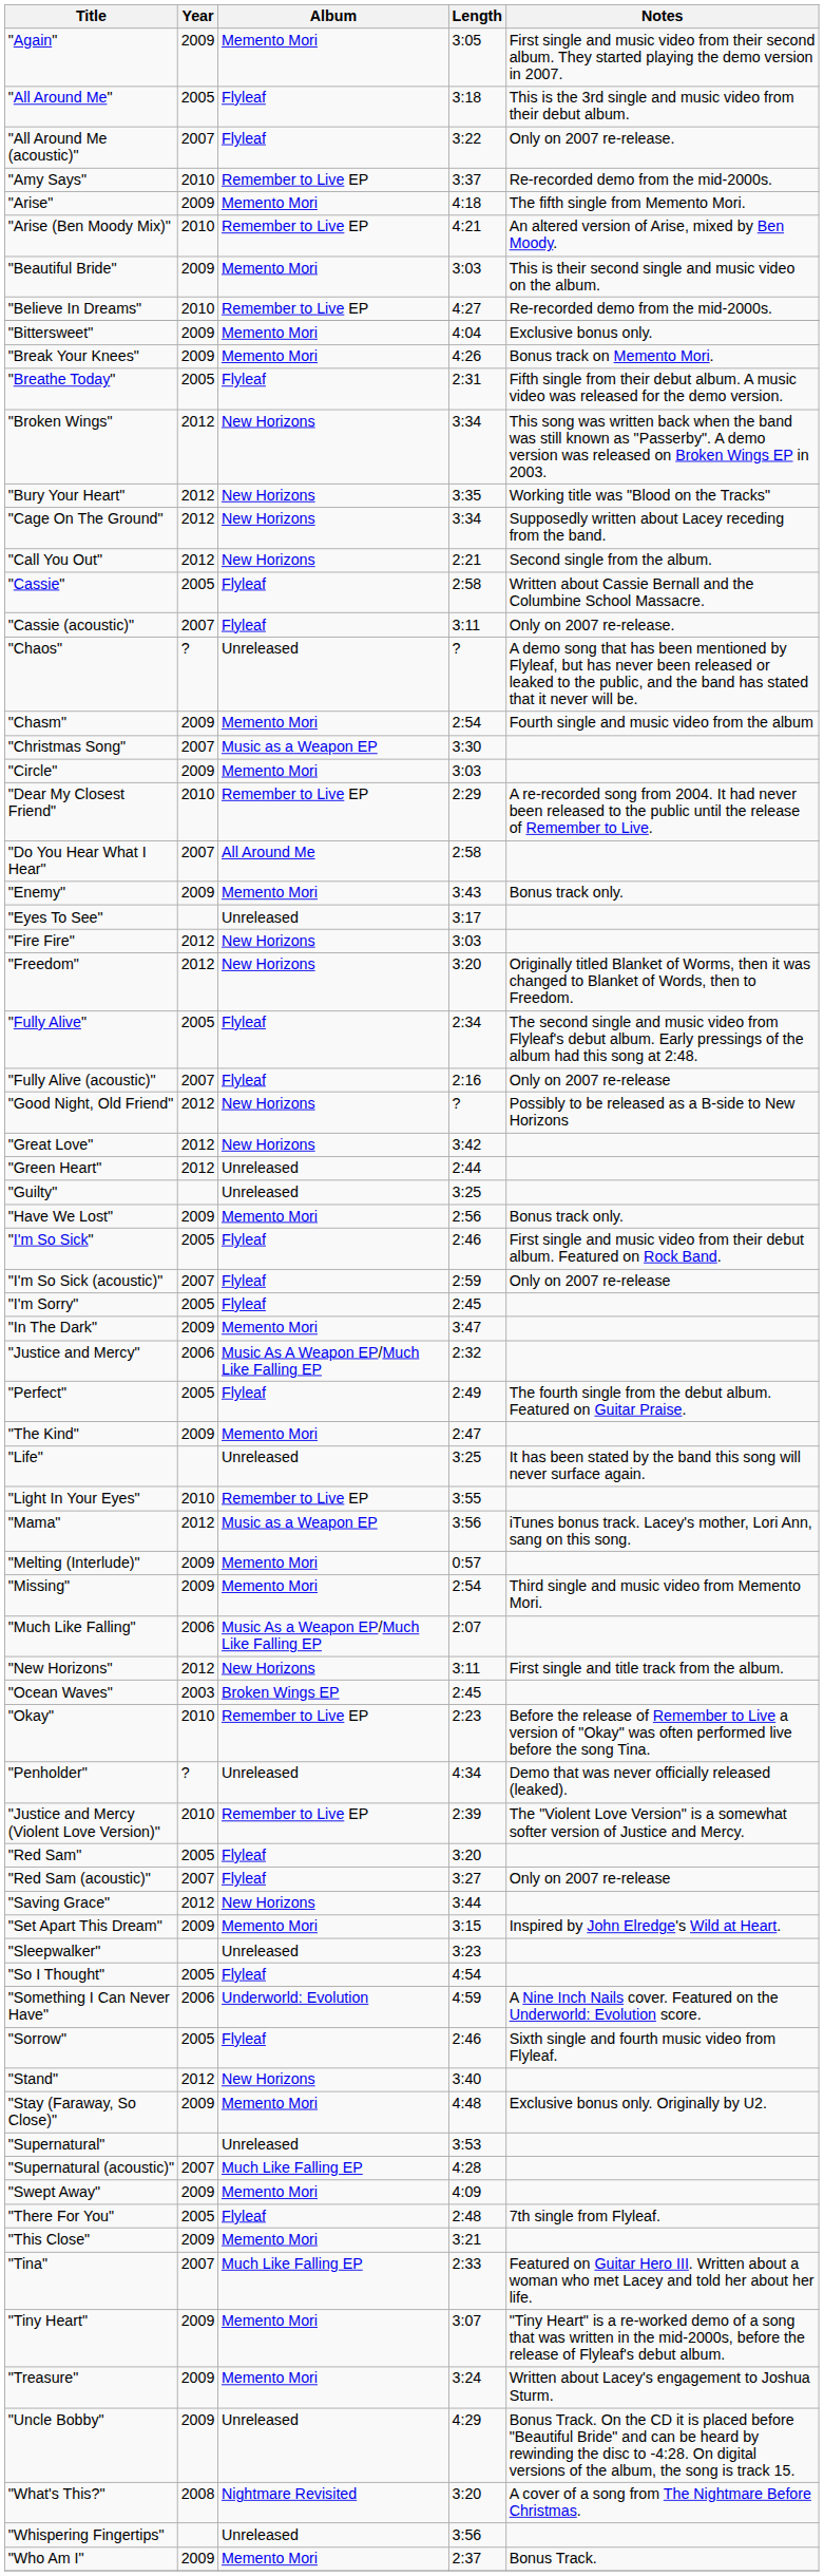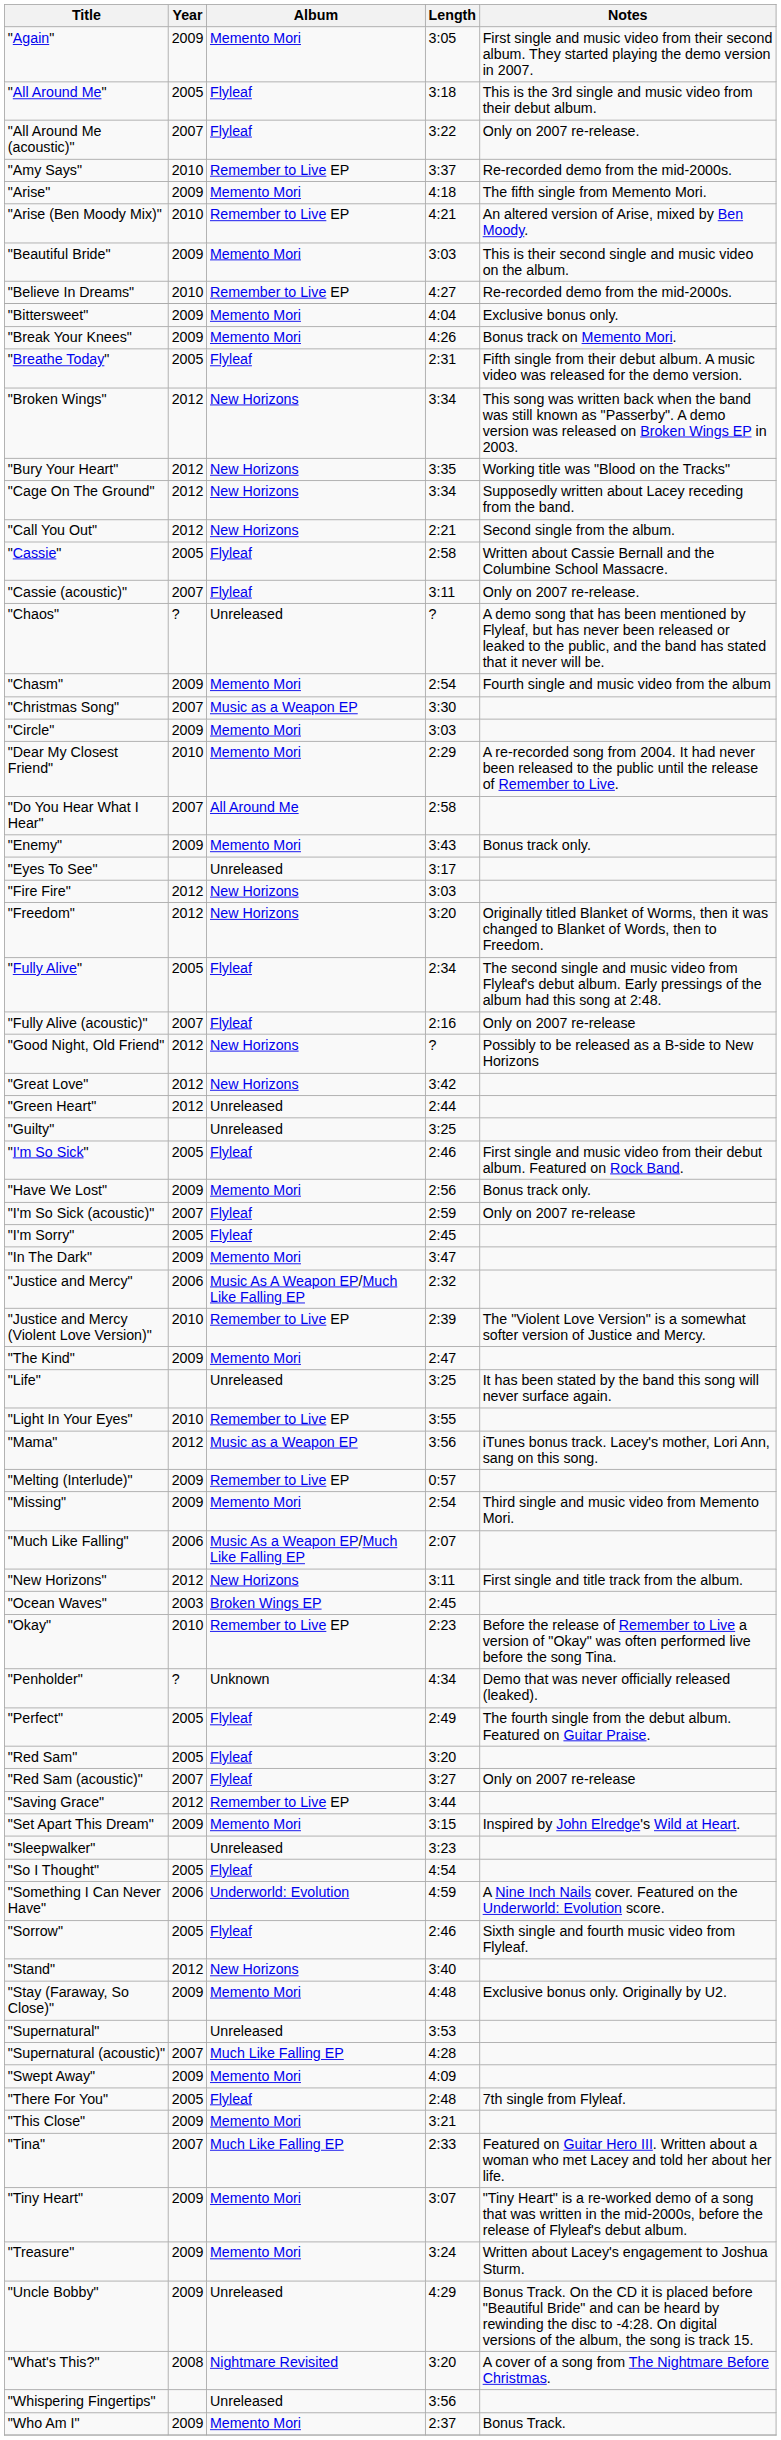 <table class="wikitable sortable">
 <tr>
 <th width="21%">Title</th>
 <th width="1%">Year</th>
 <th width="28%">Album</th>
 <th width="1%">Length</th>
 <th width="38%">Notes</th>
 </tr>
 <tr valign="top">
 <td>"<a href='#'>Again</a>"</td>
 <td>2009</td>
 <td><a href='#'>Memento Mori</a></td>
 <td>3:05</td>
 <td>First single and music video from their second album. They started playing the demo version in 2007.</td>
 </tr>
 <tr valign="top">
 <td>"<a href='#'>All Around Me</a>"</td>
 <td>2005</td>
 <td><a href='#'>Flyleaf</a></td>
 <td>3:18</td>
 <td>This is the 3rd single and music video from their debut album.</td>
 </tr>
 <tr valign="top">
 <td>"All Around Me (acoustic)"</td>
 <td>2007</td>
 <td><a href='#'>Flyleaf</a></td>
 <td>3:22</td>
 <td>Only on 2007 re-release.</td>
 </tr>
 <tr valign="top">
 <td>"Amy Says"</td>
 <td>2010</td>
 <td><a href='#'>Remember to Live</a> EP</td>
 <td>3:37</td>
 <td>Re-recorded demo from the mid-2000s.</td>
 </tr>
 <tr valign="top">
 <td>"Arise"</td>
 <td>2009</td>
 <td><a href='#'>Memento Mori</a></td>
 <td>4:18</td>
 <td>The fifth single from Memento Mori.</td>
 </tr>
 <tr valign="top">
 <td>"Arise (Ben Moody Mix)"</td>
 <td>2010</td>
 <td><a href='#'>Remember to Live</a> EP</td>
 <td>4:21</td>
 <td>An altered version of Arise, mixed by <a href='#'>Ben Moody</a>.</td>
 </tr>
 <tr valign="top">
 <td>"Beautiful Bride"</td>
 <td>2009</td>
 <td><a href='#'>Memento Mori</a></td>
 <td>3:03</td>
 <td>This is their second single and music video on the album.</td>
 </tr>
 <tr valign="top">
 <td>"Believe In Dreams"</td>
 <td>2010</td>
 <td><a href='#'>Remember to Live</a> EP</td>
 <td>4:27</td>
 <td>Re-recorded demo from the mid-2000s.</td>
 </tr>
 <tr valign="top">
 </tr>
 <tr valign="top">
 <td>"Bittersweet"</td>
 <td>2009</td>
 <td><a href='#'>Memento Mori</a></td>
 <td>4:04</td>
 <td>Exclusive bonus only.</td>
 </tr>
 <tr valign="top">
 <td>"Break Your Knees"</td>
 <td>2009</td>
 <td><a href='#'>Memento Mori</a></td>
 <td>4:26</td>
 <td>Bonus track on <a href='#'>Memento Mori</a>.</td>
 </tr>
 <tr valign="top">
 <td>"<a href='#'>Breathe Today</a>"</td>
 <td>2005</td>
 <td><a href='#'>Flyleaf</a></td>
 <td>2:31</td>
 <td>Fifth single from their debut album. A music video was released for the demo version.</td>
 </tr>
 <tr valign="top">
 <td>"Broken Wings"</td>
 <td>2012</td>
 <td><a href='#'>New Horizons</a></td>
 <td>3:34</td>
 <td>This song was written back when the band was still known as "Passerby". A demo version was released on <a href='#'>Broken Wings EP</a> in 2003.</td>
 </tr>
 <tr valign="top">
 <td>"Bury Your Heart"</td>
 <td>2012</td>
 <td><a href='#'>New Horizons</a></td>
 <td>3:35</td>
 <td>Working title was "Blood on the Tracks"</td>
 </tr>
 <tr valign="top">
 <td>"Cage On The Ground"</td>
 <td>2012</td>
 <td><a href='#'>New Horizons</a></td>
 <td>3:34</td>
 <td>Supposedly written about Lacey receding from the band.</td>
 </tr>
 <tr valign="top">
 <td>"Call You Out"</td>
 <td>2012</td>
 <td><a href='#'>New Horizons</a></td>
 <td>2:21</td>
 <td>Second single from the album.</td>
 </tr>
 <tr valign="top">
 <td>"<a href='#'>Cassie</a>"</td>
 <td>2005</td>
 <td><a href='#'>Flyleaf</a></td>
 <td>2:58</td>
 <td>Written about Cassie Bernall and the Columbine School Massacre.</td>
 </tr>
 <tr valign="top">
 <td>"Cassie (acoustic)"</td>
 <td>2007</td>
 <td><a href='#'>Flyleaf</a></td>
 <td>3:11</td>
 <td>Only on 2007 re-release.</td>
 </tr>
 <tr valign="top">
 <td>"Chaos"</td>
 <td>?</td>
 <td>Unreleased</td>
 <td>?</td>
 <td>A demo song that has been mentioned by Flyleaf, but has never been released or leaked to the public, and the band has stated that it never will be.</td>
 </tr>
 <tr valign="top">
 <td>"Chasm"</td>
 <td>2009</td>
 <td><a href='#'>Memento Mori</a></td>
 <td>2:54</td>
 <td>Fourth single and music video from the album</td>
 </tr>
 <tr valign="top">
 <td>"Christmas Song"</td>
 <td>2007</td>
 <td><a href='#'>Music as a Weapon EP</a></td>
 <td>3:30</td>
 <td></td>
 </tr>
 <tr valign="top">
 <td>"Circle"</td>
 <td>2009</td>
 <td><a href='#'>Memento Mori</a></td>
 <td>3:03</td>
 <td></td>
 </tr>
 <tr valign="top">
 <td>"Dear My Closest Friend"</td>
 <td>2010</td>
-<td><a href='#'>Remember to Live</a> EP</td>
+<td><a href='#'>Memento Mori</a></td>
 <td>2:29</td>
 <td>A re-recorded song from 2004. It had never been released to the public until the release of <a href='#'>Remember to Live</a>.</td>
 </tr>
 <tr valign="top">
 <td>"Do You Hear What I Hear"</td>
 <td>2007</td>
 <td><a href='#'>All Around Me</a></td>
 <td>2:58</td>
 <td></td>
 </tr>
 <tr valign="top">
 <td>"Enemy"</td>
 <td>2009</td>
 <td><a href='#'>Memento Mori</a></td>
 <td>3:43</td>
 <td>Bonus track only.</td>
 </tr>
 <tr valign="top">
 <td>"Eyes To See"</td>
 <td></td>
 <td>Unreleased</td>
 <td>3:17</td>
 <td></td>
 </tr>
 <tr valign="top">
 <td>"Fire Fire"</td>
 <td>2012</td>
 <td><a href='#'>New Horizons</a></td>
 <td>3:03</td>
 <td></td>
 </tr>
 <tr valign="top">
 <td>"Freedom"</td>
 <td>2012</td>
 <td><a href='#'>New Horizons</a></td>
 <td>3:20</td>
 <td>Originally titled Blanket of Worms, then it was changed to Blanket of Words, then to Freedom.</td>
 </tr>
 <tr valign="top">
 <td>"<a href='#'>Fully Alive</a>"</td>
 <td>2005</td>
 <td><a href='#'>Flyleaf</a></td>
 <td>2:34</td>
 <td>The second single and music video from Flyleaf's debut album. Early pressings of the album had this song at 2:48.</td>
 </tr>
 <tr valign="top">
 <td>"Fully Alive (acoustic)"</td>
 <td>2007</td>
 <td><a href='#'>Flyleaf</a></td>
 <td>2:16</td>
 <td>Only on 2007 re-release</td>
 </tr>
 <tr valign="top">
 <td>"Good Night, Old Friend"</td>
 <td>2012</td>
 <td><a href='#'>New Horizons</a></td>
 <td>?</td>
 <td>Possibly to be released as a B-side to New Horizons</td>
 </tr>
 <tr valign="top">
 <td>"Great Love"</td>
 <td>2012</td>
 <td><a href='#'>New Horizons</a></td>
 <td>3:42</td>
 <td></td>
 </tr>
 <tr valign="top">
 <td>"Green Heart"</td>
 <td>2012</td>
 <td>Unreleased</td>
 <td>2:44</td>
 <td></td>
 </tr>
 <tr valign="top">
 <td>"Guilty"</td>
 <td></td>
 <td>Unreleased</td>
 <td>3:25</td>
 <td></td>
 </tr>
 <tr valign="top">
+<td>"<a href='#'>I'm So Sick</a>"</td>
+<td>2005</td>
+<td><a href='#'>Flyleaf</a></td>
+<td>2:46</td>
+<td>First single and music video from their debut album. Featured on <a href='#'>Rock Band</a>.</td>
+</tr>
+<tr valign="top">
 <td>"Have We Lost"</td>
 <td>2009</td>
 <td><a href='#'>Memento Mori</a></td>
 <td>2:56</td>
 <td>Bonus track only.</td>
-</tr>
-<tr valign="top">
-<td>"<a href='#'>I'm So Sick</a>"</td>
-<td>2005</td>
-<td><a href='#'>Flyleaf</a></td>
-<td>2:46</td>
-<td>First single and music video from their debut album. Featured on <a href='#'>Rock Band</a>.</td>
 </tr>
 <tr valign="top">
 <td>"I'm So Sick (acoustic)"</td>
 <td>2007</td>
 <td><a href='#'>Flyleaf</a></td>
 <td>2:59</td>
 <td>Only on 2007 re-release</td>
 </tr>
 <tr valign="top">
 <td>"I'm Sorry"</td>
 <td>2005</td>
 <td><a href='#'>Flyleaf</a></td>
 <td>2:45</td>
 <td></td>
 </tr>
 <tr valign="top">
 <td>"In The Dark"</td>
 <td>2009</td>
 <td><a href='#'>Memento Mori</a></td>
 <td>3:47</td>
 <td></td>
 </tr>
 <tr valign="top">
 <td>"Justice and Mercy"</td>
 <td>2006</td>
 <td><a href='#'>Music As A Weapon EP</a>/<a href='#'>Much Like Falling EP</a></td>
 <td>2:32</td>
 <td></td>
 </tr>
 <tr valign="top">
-<td>"Perfect"</td>
-<td>2005</td>
-<td><a href='#'>Flyleaf</a></td>
-<td>2:49</td>
-<td>The fourth single from the debut album. Featured on <a href='#'>Guitar Praise</a>.</td>
+<td>"Justice and Mercy (Violent Love Version)"</td>
+<td>2010</td>
+<td><a href='#'>Remember to Live</a> EP</td>
+<td>2:39</td>
+<td>The "Violent Love Version" is a somewhat softer version of Justice and Mercy.</td>
 </tr>
 <tr valign="top">
 <td>"The Kind"</td>
 <td>2009</td>
 <td><a href='#'>Memento Mori</a></td>
 <td>2:47</td>
 <td></td>
 </tr>
 <tr valign="top">
 <td>"Life"</td>
 <td></td>
 <td>Unreleased</td>
 <td>3:25</td>
 <td>It has been stated by the band this song will never surface again.</td>
 </tr>
 <tr valign="top">
 <td>"Light In Your Eyes"</td>
 <td>2010</td>
 <td><a href='#'>Remember to Live</a> EP</td>
 <td>3:55</td>
 <td></td>
 </tr>
 <tr valign="top">
 <td>"Mama"</td>
 <td>2012</td>
 <td><a href='#'>Music as a Weapon EP</a></td>
 <td>3:56</td>
 <td>iTunes bonus track. Lacey's mother, Lori Ann, sang on this song.</td>
 </tr>
 <tr valign="top">
 <td>"Melting (Interlude)"</td>
 <td>2009</td>
-<td><a href='#'>Memento Mori</a></td>
+<td><a href='#'>Remember to Live</a> EP</td>
 <td>0:57</td>
 <td></td>
 </tr>
 <tr valign="top">
 <td>"Missing"</td>
 <td>2009</td>
 <td><a href='#'>Memento Mori</a></td>
 <td>2:54</td>
 <td>Third single and music video from Memento Mori.</td>
 </tr>
 <tr valign="top">
 <td>"Much Like Falling"</td>
 <td>2006</td>
 <td><a href='#'>Music As a Weapon EP</a>/<a href='#'>Much Like Falling EP</a></td>
 <td>2:07</td>
 </tr>
 <tr valign="top">
 <td>"New Horizons"</td>
 <td>2012</td>
 <td><a href='#'>New Horizons</a></td>
 <td>3:11</td>
 <td>First single and title track from the album.</td>
 </tr>
 <tr valign="top">
 <td>"Ocean Waves"</td>
 <td>2003</td>
 <td><a href='#'>Broken Wings EP</a></td>
 <td>2:45</td>
 </tr>
 <tr valign="top">
 <td>"Okay"</td>
 <td>2010</td>
 <td><a href='#'>Remember to Live</a> EP</td>
 <td>2:23</td>
 <td>Before the release of <a href='#'>Remember to Live</a> a version of "Okay" was often performed live before the song Tina.</td>
 </tr>
 <tr valign="top">
 <td>"Penholder"</td>
 <td>?</td>
-<td>Unreleased</td>
+<td>Unknown</td>
 <td>4:34</td>
 <td>Demo that was never officially released (leaked).</td>
 </tr>
 <tr valign="top">
-<td>"Justice and Mercy (Violent Love Version)"</td>
-<td>2010</td>
-<td><a href='#'>Remember to Live</a> EP</td>
-<td>2:39</td>
-<td>The "Violent Love Version" is a somewhat softer version of Justice and Mercy.</td>
+<td>"Perfect"</td>
+<td>2005</td>
+<td><a href='#'>Flyleaf</a></td>
+<td>2:49</td>
+<td>The fourth single from the debut album. Featured on <a href='#'>Guitar Praise</a>.</td>
 </tr>
 <tr valign="top">
 <td>"Red Sam"</td>
 <td>2005</td>
 <td><a href='#'>Flyleaf</a></td>
 <td>3:20</td>
 <td></td>
 </tr>
 <tr valign="top">
 <td>"Red Sam (acoustic)"</td>
 <td>2007</td>
 <td><a href='#'>Flyleaf</a></td>
 <td>3:27</td>
 <td>Only on 2007 re-release</td>
 </tr>
 <tr valign-"top">
 <td>"Saving Grace"</td>
 <td>2012</td>
-<td><a href='#'>New Horizons</a></td>
+<td><a href='#'>Remember to Live</a> EP</td>
 <td>3:44</td>
 <td></td>
 </tr>
 <tr valign="top">
 <td>"Set Apart This Dream"</td>
 <td>2009</td>
 <td><a href='#'>Memento Mori</a></td>
 <td>3:15</td>
 <td>Inspired by <a href='#'>John Elredge</a>'s <a href='#'>Wild at Heart</a>.</td>
 </tr>
 <tr valign="top">
 <td>"Sleepwalker"</td>
 <td></td>
 <td>Unreleased</td>
 <td>3:23</td>
 <td></td>
 </tr>
 <tr valign="top">
 <td>"So I Thought"</td>
 <td>2005</td>
 <td><a href='#'>Flyleaf</a></td>
 <td>4:54</td>
 <td></td>
 </tr>
 <tr valign="top">
 <td>"Something I Can Never Have"</td>
 <td>2006</td>
 <td><a href='#'>Underworld: Evolution</a></td>
 <td>4:59</td>
 <td>A <a href='#'>Nine Inch Nails</a> cover. Featured on the <a href='#'>Underworld: Evolution</a> score.</td>
 </tr>
 <tr valign="top">
 <td>"Sorrow"</td>
 <td>2005</td>
 <td><a href='#'>Flyleaf</a></td>
 <td>2:46</td>
 <td>Sixth single and fourth music video from Flyleaf.</td>
 </tr>
 <tr valign-"top">
 <td>"Stand"</td>
 <td>2012</td>
 <td><a href='#'>New Horizons</a></td>
 <td>3:40</td>
 <td></td>
 </tr>
 <tr valign="top">
 <td>"Stay (Faraway, So Close)"</td>
 <td>2009</td>
 <td><a href='#'>Memento Mori</a></td>
 <td>4:48</td>
 <td>Exclusive bonus only. Originally by U2.</td>
 </tr>
 <tr valign="top">
 <td>"Supernatural"</td>
 <td></td>
 <td>Unreleased</td>
 <td>3:53</td>
 <td></td>
 </tr>
 <tr valign="top">
 <td>"Supernatural (acoustic)"</td>
 <td>2007</td>
 <td><a href='#'>Much Like Falling EP</a></td>
 <td>4:28</td>
 <td></td>
 </tr>
 <tr valign="top">
 <td>"Swept Away"</td>
 <td>2009</td>
 <td><a href='#'>Memento Mori</a></td>
 <td>4:09</td>
 <td></td>
 </tr>
 <tr valign="top">
 <td>"There For You"</td>
 <td>2005</td>
 <td><a href='#'>Flyleaf</a></td>
 <td>2:48</td>
 <td>7th single from Flyleaf.</td>
 </tr>
 <tr valign="top">
 <td>"This Close"</td>
 <td>2009</td>
 <td><a href='#'>Memento Mori</a></td>
 <td>3:21</td>
 <td></td>
 </tr>
 <tr valign="top">
 <td>"Tina"</td>
 <td>2007</td>
 <td><a href='#'>Much Like Falling EP</a></td>
 <td>2:33</td>
 <td>Featured on <a href='#'>Guitar Hero III</a>. Written about a woman who met Lacey and told her about her life.</td>
 </tr>
 <tr valign="top">
 <td>"Tiny Heart"</td>
 <td>2009</td>
 <td><a href='#'>Memento Mori</a></td>
 <td>3:07</td>
 <td>"Tiny Heart" is a re-worked demo of a song that was written in the mid-2000s, before the release of Flyleaf's debut album.</td>
 </tr>
 <tr valign="top">
 <td>"Treasure"</td>
 <td>2009</td>
 <td><a href='#'>Memento Mori</a></td>
 <td>3:24</td>
 <td>Written about Lacey's engagement to Joshua Sturm.</td>
 </tr>
 <tr valign="top">
 <td>"Uncle Bobby"</td>
 <td>2009</td>
 <td>Unreleased</td>
 <td>4:29</td>
 <td>Bonus Track. On the CD it is placed before "Beautiful Bride" and can be heard by rewinding the disc to -4:28. On digital versions of the album, the song is track 15.</td>
 </tr>
 <tr valign="top">
 <td>"What's This?"</td>
 <td>2008</td>
 <td><a href='#'>Nightmare Revisited</a></td>
 <td>3:20</td>
 <td>A cover of a song from <a href='#'>The Nightmare Before Christmas</a>.</td>
 </tr>
 <tr valign="top">
 <td>"Whispering Fingertips"</td>
 <td></td>
 <td>Unreleased</td>
 <td>3:56</td>
 <td></td>
 </tr>
 <tr valign="top">
 <td>"Who Am I"</td>
 <td>2009</td>
 <td><a href='#'>Memento Mori</a></td>
 <td>2:37</td>
 <td>Bonus Track.</td>
 </tr>
 <tr>
 </tr>
 </table>
